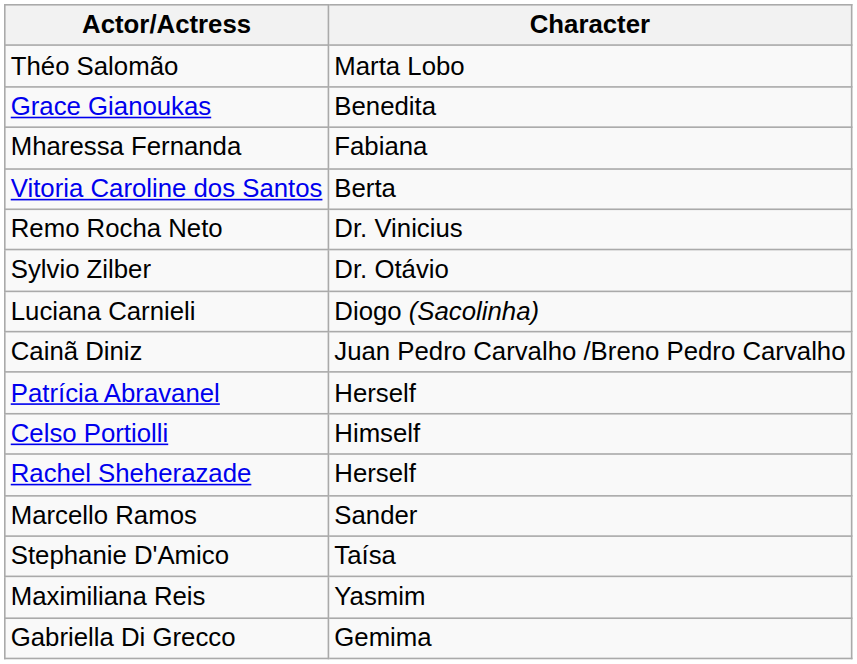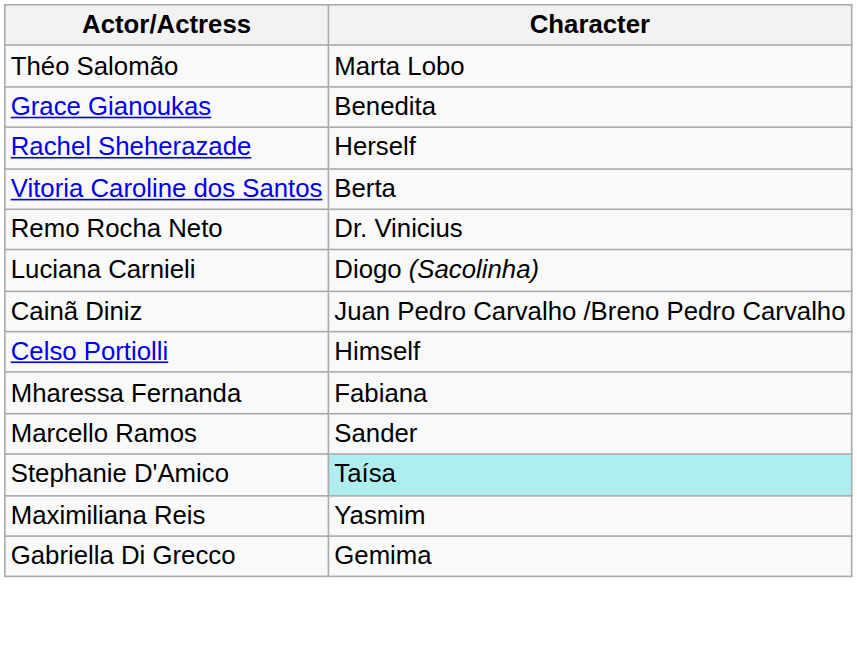 <table class="wikitable">
 <tr>
 <th>Actor/Actress</th>
 <th>Character</th>
 </tr>
 <tr>
 <td>Théo Salomão</td>
 <td>Marta Lobo</td>
 </tr>
 <tr>
 <td><a href='#'>Grace Gianoukas</a></td>
 <td>Benedita</td>
 </tr>
 <tr>
-<td>Mharessa Fernanda</td>
-<td>Fabiana</td>
+<td><a href='#'>Rachel Sheherazade</a></td>
+<td>Herself</td>
 </tr>
 <tr>
 <td><a href='#'>Vitoria Caroline dos Santos</a></td>
 <td>Berta</td>
 </tr>
 <tr>
 <td>Remo Rocha Neto</td>
 <td>Dr. Vinicius</td>
 </tr>
 <tr>
-<td>Sylvio Zilber</td>
-<td>Dr. Otávio</td>
-</tr>
-<tr>
 <td>Luciana Carnieli</td>
 <td>Diogo <em>(Sacolinha)</em></td>
 </tr>
 <tr>
 <td>Cainã Diniz</td>
 <td>Juan Pedro Carvalho /Breno Pedro Carvalho</td>
 </tr>
 <tr>
-<td><a href='#'>Patrícia Abravanel</a></td>
-<td>Herself</td>
-</tr>
-<tr>
 <td><a href='#'>Celso Portiolli</a></td>
 <td>Himself</td>
 </tr>
 <tr>
-<td><a href='#'>Rachel Sheherazade</a></td>
-<td>Herself</td>
+<td>Mharessa Fernanda</td>
+<td>Fabiana</td>
 </tr>
 <tr>
 <td>Marcello Ramos</td>
 <td>Sander</td>
 </tr>
 <tr>
 <td>Stephanie D'Amico</td>
-<td>Taísa</td>
+<td style="background: paleturquoise;">Taísa</td>
 </tr>
 <tr>
 <td>Maximiliana Reis</td>
 <td>Yasmim</td>
 </tr>
 <tr>
 <td>Gabriella Di Grecco</td>
 <td>Gemima</td>
 </tr>
 </table>
